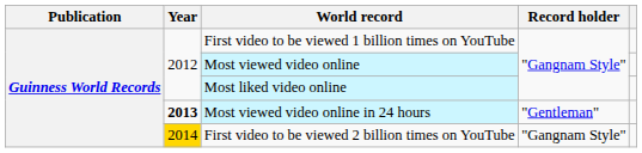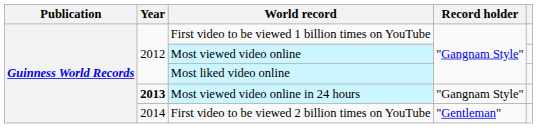 <table class="wikitable plainrowheaders">
 <tr>
 <th scope="col">Publication</th>
 <th scope="col">Year</th>
 <th scope="col">World record</th>
 <th scope="col">Record holder</th>
 <th scope="col"></th>
 </tr>
 <tr>
 <th rowspan="5" scope="row"><em><a href='#'>Guinness World Records</a></em></th>
 <td rowspan="3" style="text-align:center">2012</td>
 <td>First video to be viewed 1 billion times on YouTube</td>
 <td rowspan="3">"<a href='#'>Gangnam Style</a>"</td>
 <td style="text-align:center"></td>
 </tr>
 <tr>
 <td style="background-color:#CCF6FF"> Most viewed video online</td>
 <td style="text-align:center"></td>
 </tr>
 <tr>
 <td style="background-color:#CCF6FF"> Most liked video online</td>
 <td style="text-align:center"></td>
 </tr>
 <tr>
 <td><strong>2013</strong></td>
 <td style="background-color:#CCF6FF"> Most viewed video online in 24 hours</td>
+<td>"Gangnam Style"</td>
+<td style="text-align:center"></td>
+</tr>
+<tr>
+<td>2014</td>
+<td>First video to be viewed 2 billion times on YouTube</td>
 <td>"<a href='#'>Gentleman</a>"</td>
 <td style="text-align:center"></td>
 </tr>
-<tr>
-<td style="background: gold;">2014</td>
-<td>First video to be viewed 2 billion times on YouTube</td>
-<td>"Gangnam Style"</td>
-<td style="text-align:center"></td>
-</tr>
 </table>
